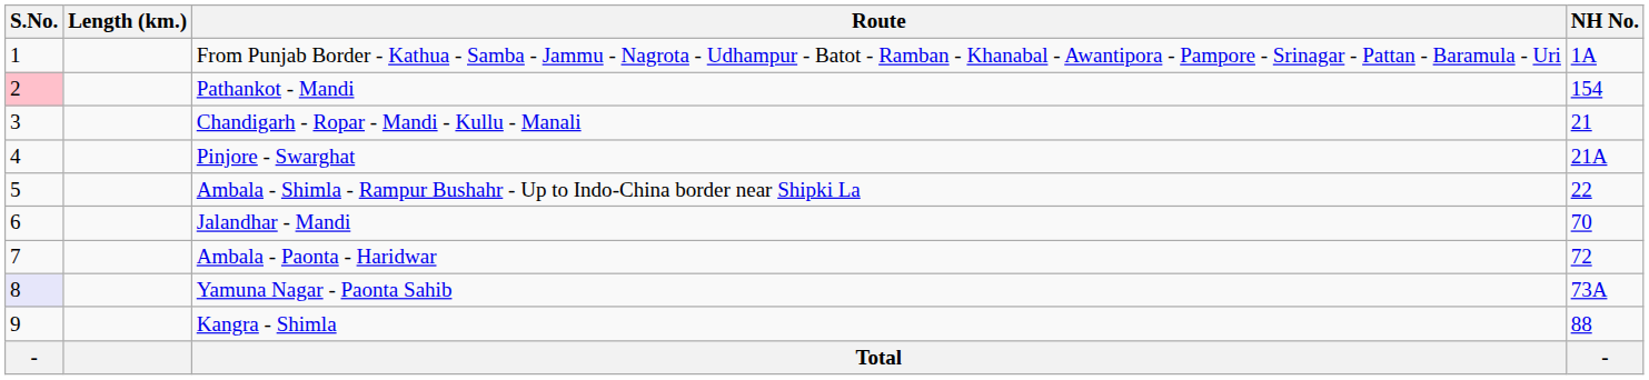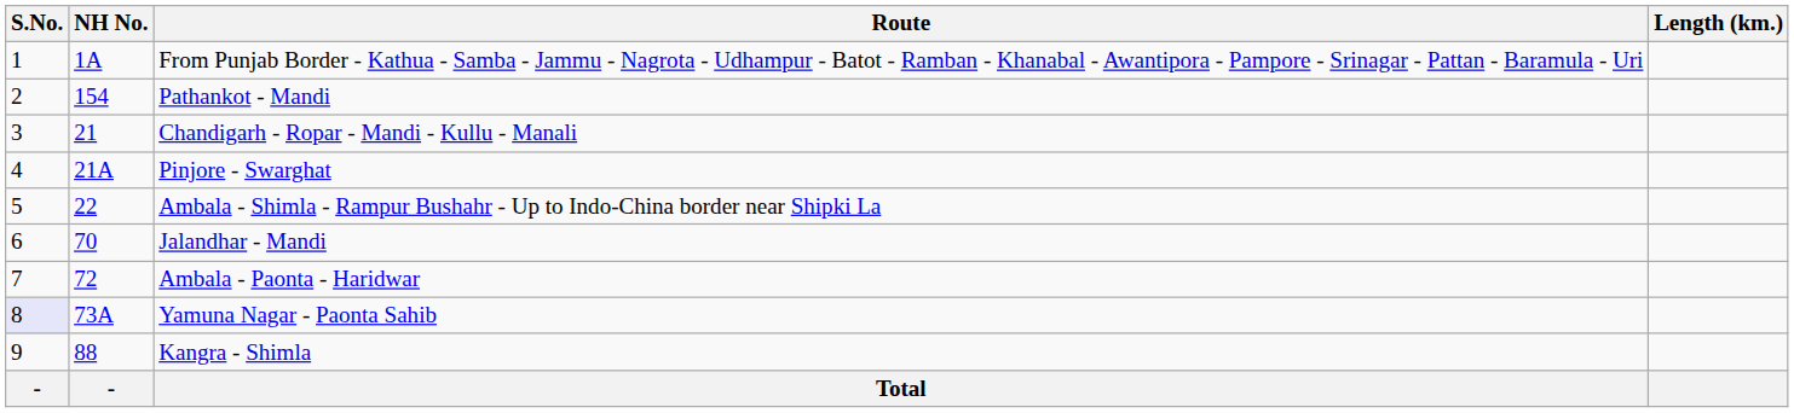 <table class="wikitable">
 <tr>
 <th>S.No.</th>
+<th>NH No.</th>
+<th>Route</th>
 <th>Length (km.)</th>
-<th>Route</th>
-<th>NH No.</th>
 </tr>
 <tr>
 <td>1</td>
+<td><a href='#'>1A</a></td>
+<td>From Punjab Border - <a href='#'>Kathua</a> - <a href='#'>Samba</a> - <a href='#'>Jammu</a> - <a href='#'>Nagrota</a> - <a href='#'>Udhampur</a> - Batot - <a href='#'>Ramban</a> - <a href='#'>Khanabal</a> - <a href='#'>Awantipora</a> - <a href='#'>Pampore</a> - <a href='#'>Srinagar</a> - <a href='#'>Pattan</a> - <a href='#'>Baramula</a> - <a href='#'>Uri</a></td>
 <td></td>
-<td>From Punjab Border - <a href='#'>Kathua</a> - <a href='#'>Samba</a> - <a href='#'>Jammu</a> - <a href='#'>Nagrota</a> - <a href='#'>Udhampur</a> - Batot - <a href='#'>Ramban</a> - <a href='#'>Khanabal</a> - <a href='#'>Awantipora</a> - <a href='#'>Pampore</a> - <a href='#'>Srinagar</a> - <a href='#'>Pattan</a> - <a href='#'>Baramula</a> - <a href='#'>Uri</a></td>
-<td><a href='#'>1A</a></td>
 </tr>
 <tr>
-<td style="background: pink;">2</td>
+<td>2</td>
+<td><a href='#'>154</a></td>
+<td><a href='#'>Pathankot</a> - <a href='#'>Mandi</a></td>
 <td></td>
-<td><a href='#'>Pathankot</a> - <a href='#'>Mandi</a></td>
-<td><a href='#'>154</a></td>
 </tr>
 <tr>
 <td>3</td>
+<td><a href='#'>21</a></td>
+<td><a href='#'>Chandigarh</a> - <a href='#'>Ropar</a> - <a href='#'>Mandi</a> - <a href='#'>Kullu</a> - <a href='#'>Manali</a></td>
 <td></td>
-<td><a href='#'>Chandigarh</a> - <a href='#'>Ropar</a> - <a href='#'>Mandi</a> - <a href='#'>Kullu</a> - <a href='#'>Manali</a></td>
-<td><a href='#'>21</a></td>
 </tr>
 <tr>
 <td>4</td>
+<td><a href='#'>21A</a></td>
+<td><a href='#'>Pinjore</a> - <a href='#'>Swarghat</a></td>
 <td></td>
-<td><a href='#'>Pinjore</a> - <a href='#'>Swarghat</a></td>
-<td><a href='#'>21A</a></td>
 </tr>
 <tr>
 <td>5</td>
+<td><a href='#'>22</a></td>
+<td><a href='#'>Ambala</a> - <a href='#'>Shimla</a> - <a href='#'>Rampur Bushahr</a> - Up to Indo-China border near <a href='#'>Shipki La</a></td>
 <td></td>
-<td><a href='#'>Ambala</a> - <a href='#'>Shimla</a> - <a href='#'>Rampur Bushahr</a> - Up to Indo-China border near <a href='#'>Shipki La</a></td>
-<td><a href='#'>22</a></td>
 </tr>
 <tr>
 <td>6</td>
+<td><a href='#'>70</a></td>
+<td><a href='#'>Jalandhar</a> - <a href='#'>Mandi</a></td>
 <td></td>
-<td><a href='#'>Jalandhar</a> - <a href='#'>Mandi</a></td>
-<td><a href='#'>70</a></td>
 </tr>
 <tr>
 <td>7</td>
+<td><a href='#'>72</a></td>
+<td><a href='#'>Ambala</a> - <a href='#'>Paonta</a> - <a href='#'>Haridwar</a></td>
 <td></td>
-<td><a href='#'>Ambala</a> - <a href='#'>Paonta</a> - <a href='#'>Haridwar</a></td>
-<td><a href='#'>72</a></td>
 </tr>
 <tr>
 <td style="background: lavender;">8</td>
+<td><a href='#'>73A</a></td>
+<td><a href='#'>Yamuna Nagar</a> - <a href='#'>Paonta Sahib</a></td>
 <td></td>
-<td><a href='#'>Yamuna Nagar</a> - <a href='#'>Paonta Sahib</a></td>
-<td><a href='#'>73A</a></td>
 </tr>
 <tr>
 <td>9</td>
+<td><a href='#'>88</a></td>
+<td><a href='#'>Kangra</a> - <a href='#'>Shimla</a></td>
 <td></td>
-<td><a href='#'>Kangra</a> - <a href='#'>Shimla</a></td>
-<td><a href='#'>88</a></td>
 </tr>
 <tr>
 <th>-</th>
+<th>-</th>
+<th>Total</th>
 <th></th>
-<th>Total</th>
-<th>-</th>
 </tr>
 </table>
